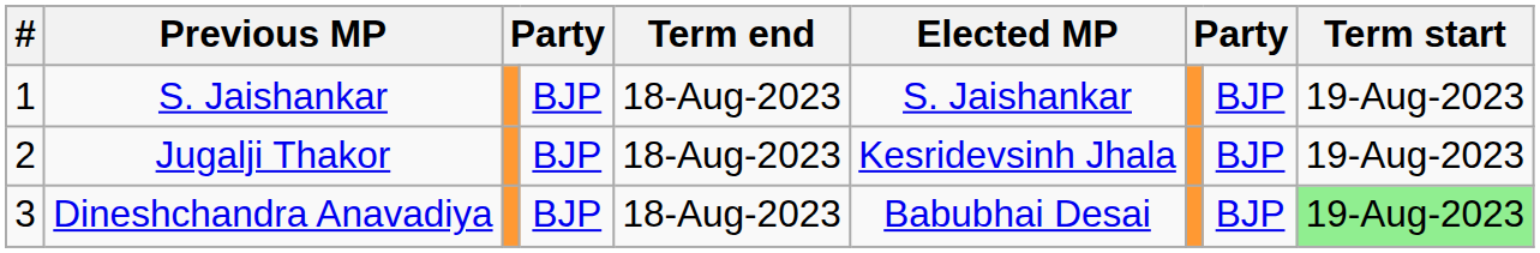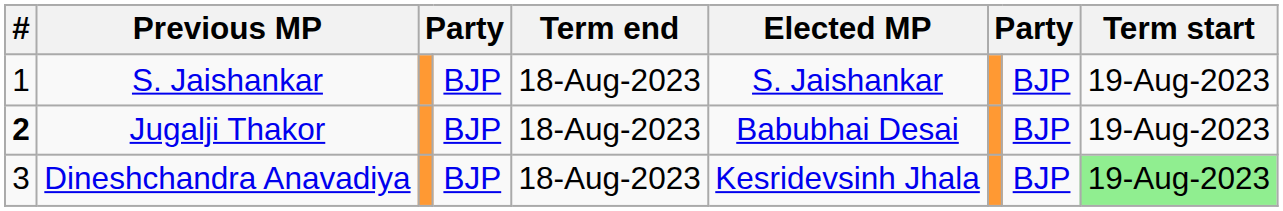 <table class="wikitable" style="text-align:center;">
 <tr>
 <th>#</th>
 <th>Previous MP</th>
 <th colspan="2">Party</th>
 <th>Term end</th>
 <th>Elected MP</th>
 <th colspan="2">Party</th>
 <th>Term start</th>
 </tr>
 <tr>
 <td>1</td>
 <td><a href='#'>S. Jaishankar</a></td>
 <td bgcolor=#FF9933></td>
 <td><a href='#'>BJP</a></td>
 <td>18-Aug-2023</td>
 <td><a href='#'>S. Jaishankar</a></td>
 <td bgcolor=#FF9933></td>
 <td><a href='#'>BJP</a></td>
 <td>19-Aug-2023</td>
 </tr>
 <tr>
-<td>2</td>
+<td><strong>2</strong></td>
 <td><a href='#'>Jugalji Thakor</a></td>
 <td bgcolor=#FF9933></td>
 <td><a href='#'>BJP</a></td>
 <td>18-Aug-2023</td>
-<td><a href='#'>Kesridevsinh Jhala</a></td>
+<td><a href='#'>Babubhai Desai</a></td>
 <td bgcolor=#FF9933></td>
 <td><a href='#'>BJP</a></td>
 <td>19-Aug-2023</td>
 </tr>
 <tr>
 <td>3</td>
 <td><a href='#'>Dineshchandra Anavadiya</a></td>
 <td bgcolor=#FF9933></td>
 <td><a href='#'>BJP</a></td>
 <td>18-Aug-2023</td>
-<td><a href='#'>Babubhai Desai</a></td>
+<td><a href='#'>Kesridevsinh Jhala</a></td>
 <td bgcolor=#FF9933></td>
 <td><a href='#'>BJP</a></td>
 <td style="background: lightgreen;">19-Aug-2023</td>
 </tr>
 </table>
